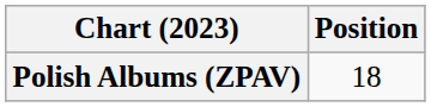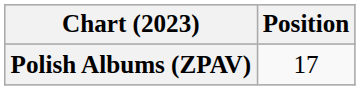 <table class="wikitable sortable plainrowheaders" style="text-align:center">
 <tr>
 <th scope="col">Chart (2023)</th>
 <th scope="col">Position</th>
 </tr>
 <tr>
 <th scope="row">Polish Albums (ZPAV)</th>
-<td>18</td>
+<td>17</td>
 </tr>
 </table>
